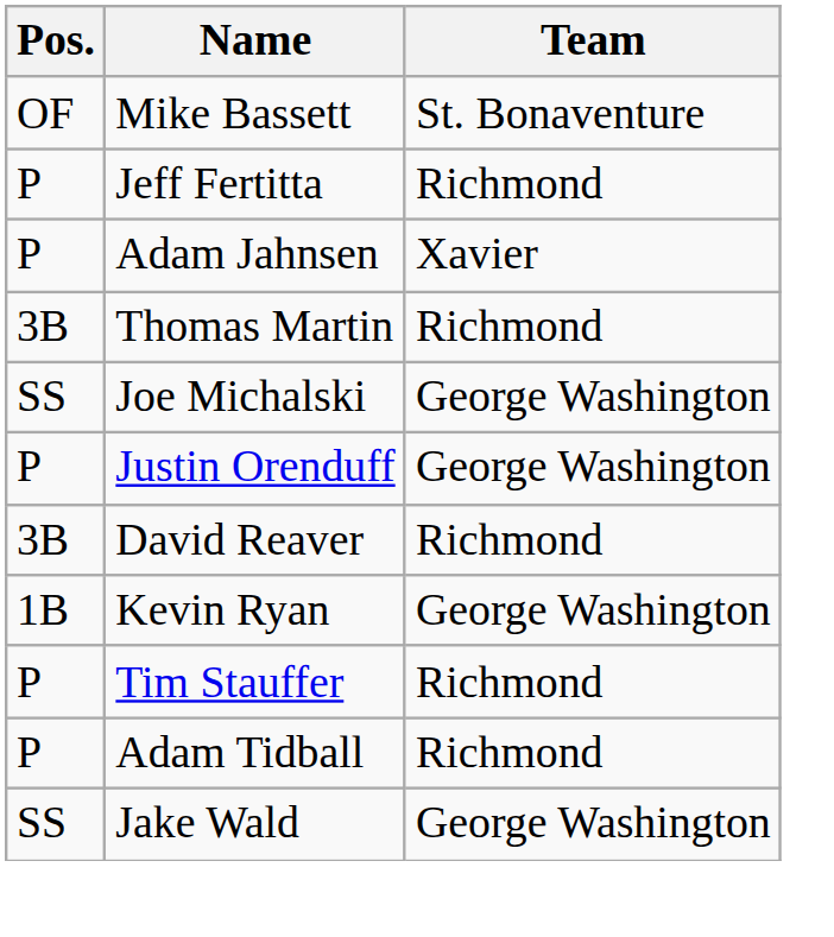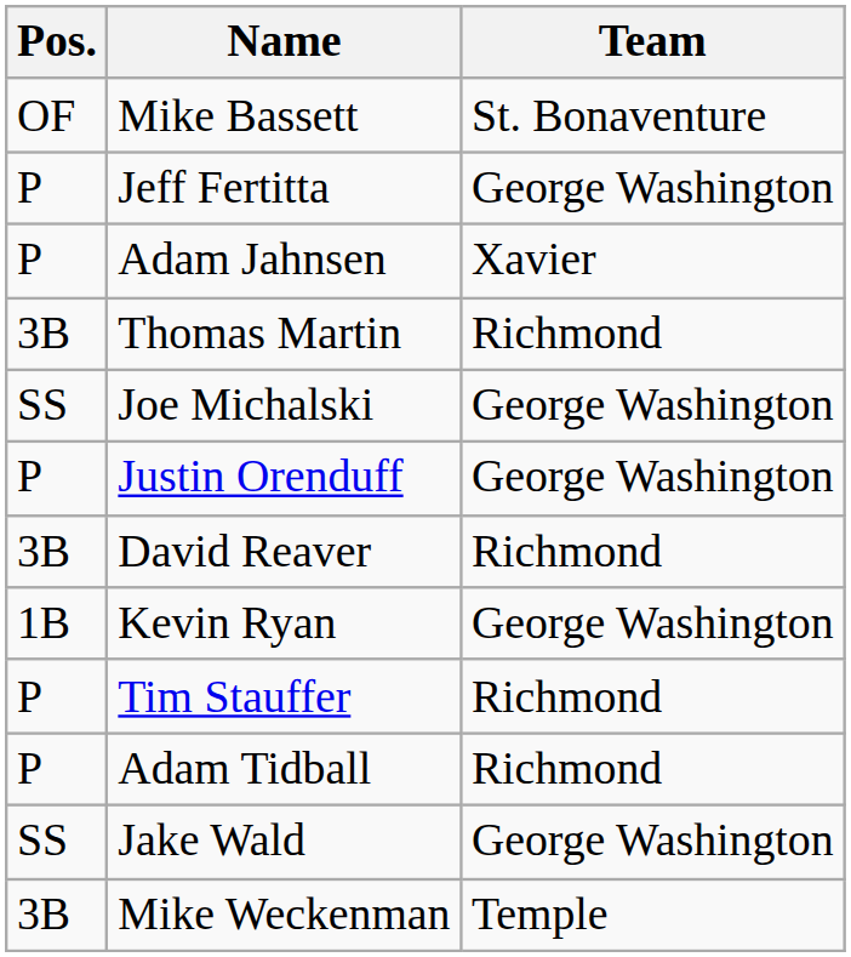 <table class=wikitable>
 <tr>
 <th>Pos.</th>
 <th>Name</th>
 <th>Team</th>
 </tr>
 <tr>
 <td>OF</td>
 <td>Mike Bassett</td>
 <td>St. Bonaventure</td>
 </tr>
 <tr>
 <td>P</td>
 <td>Jeff Fertitta</td>
-<td>Richmond</td>
+<td>George Washington</td>
 </tr>
 <tr>
 <td>P</td>
 <td>Adam Jahnsen</td>
 <td>Xavier</td>
 </tr>
 <tr>
 <td>3B</td>
 <td>Thomas Martin</td>
 <td>Richmond</td>
 </tr>
 <tr>
 <td>SS</td>
 <td>Joe Michalski</td>
 <td>George Washington</td>
 </tr>
 <tr>
 <td>P</td>
 <td><a href='#'>Justin Orenduff</a></td>
 <td>George Washington</td>
 </tr>
 <tr>
 <td>3B</td>
 <td>David Reaver</td>
 <td>Richmond</td>
 </tr>
 <tr>
 <td>1B</td>
 <td>Kevin Ryan</td>
 <td>George Washington</td>
 </tr>
 <tr>
 <td>P</td>
 <td><a href='#'>Tim Stauffer</a></td>
 <td>Richmond</td>
 </tr>
 <tr>
 <td>P</td>
 <td>Adam Tidball</td>
 <td>Richmond</td>
 </tr>
 <tr>
 <td>SS</td>
 <td>Jake Wald</td>
 <td>George Washington</td>
 </tr>
+<tr>
+<td>3B</td>
+<td>Mike Weckenman</td>
+<td>Temple</td>
+</tr>
 </table>
